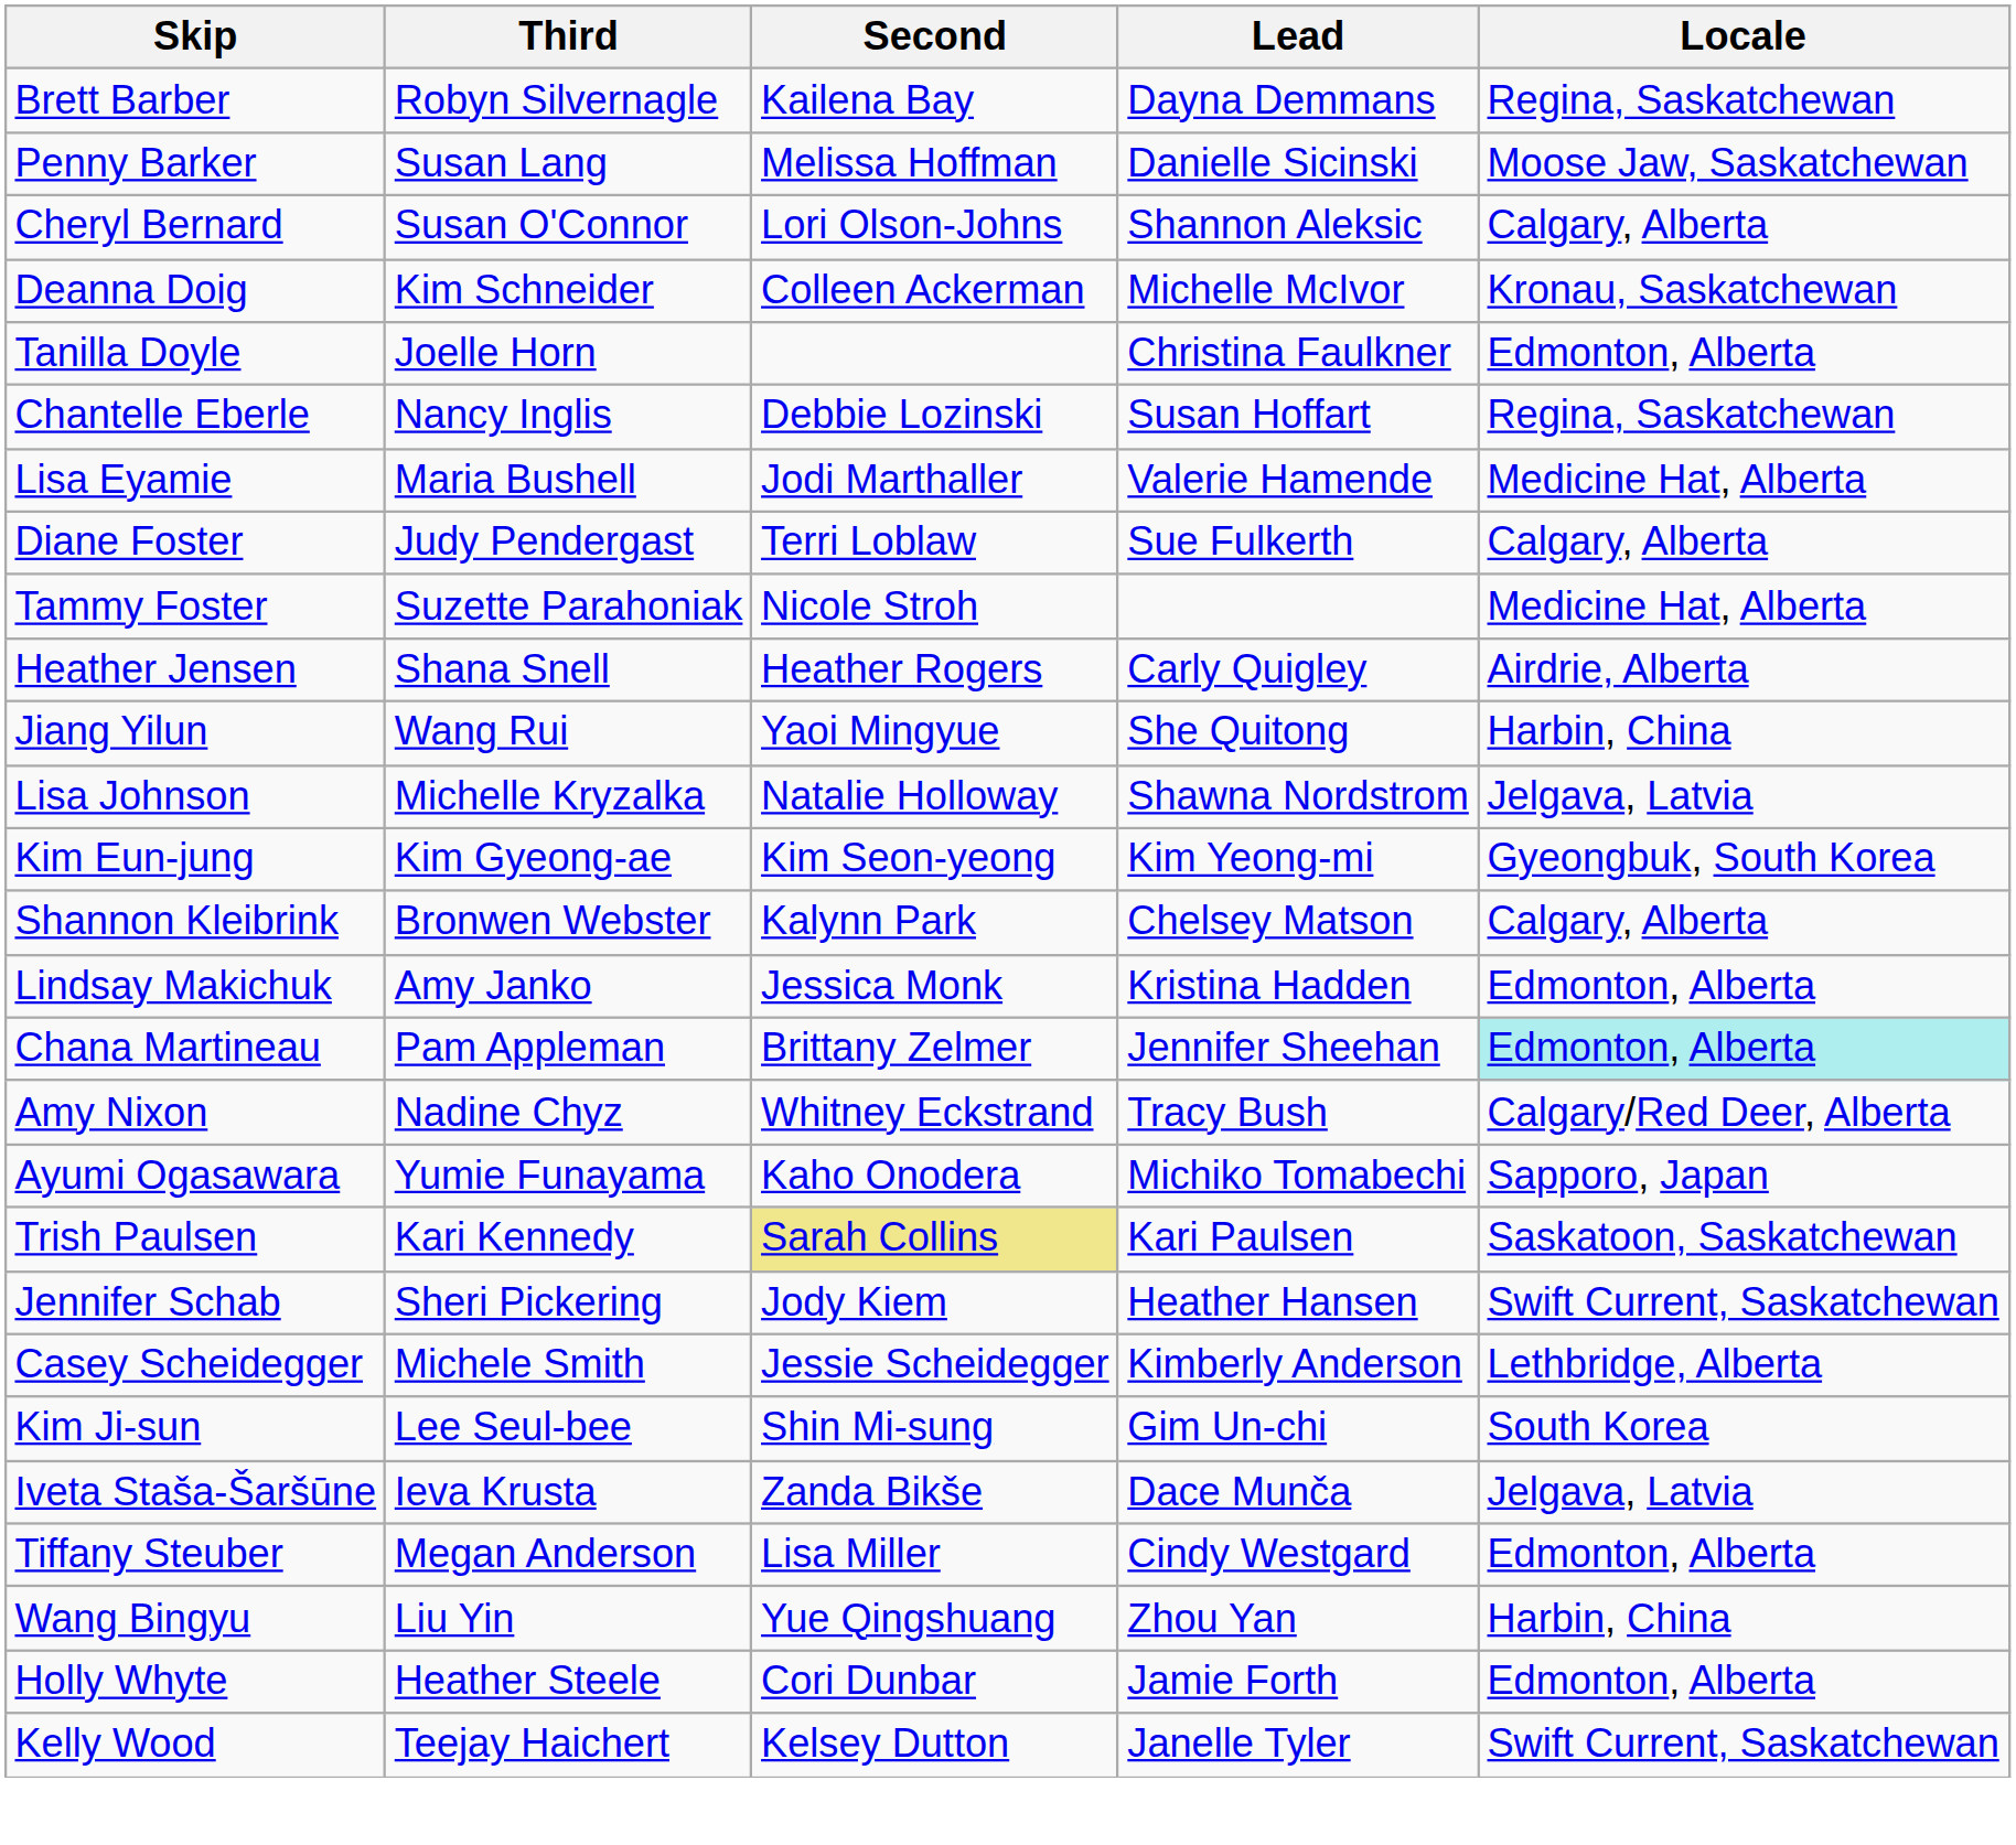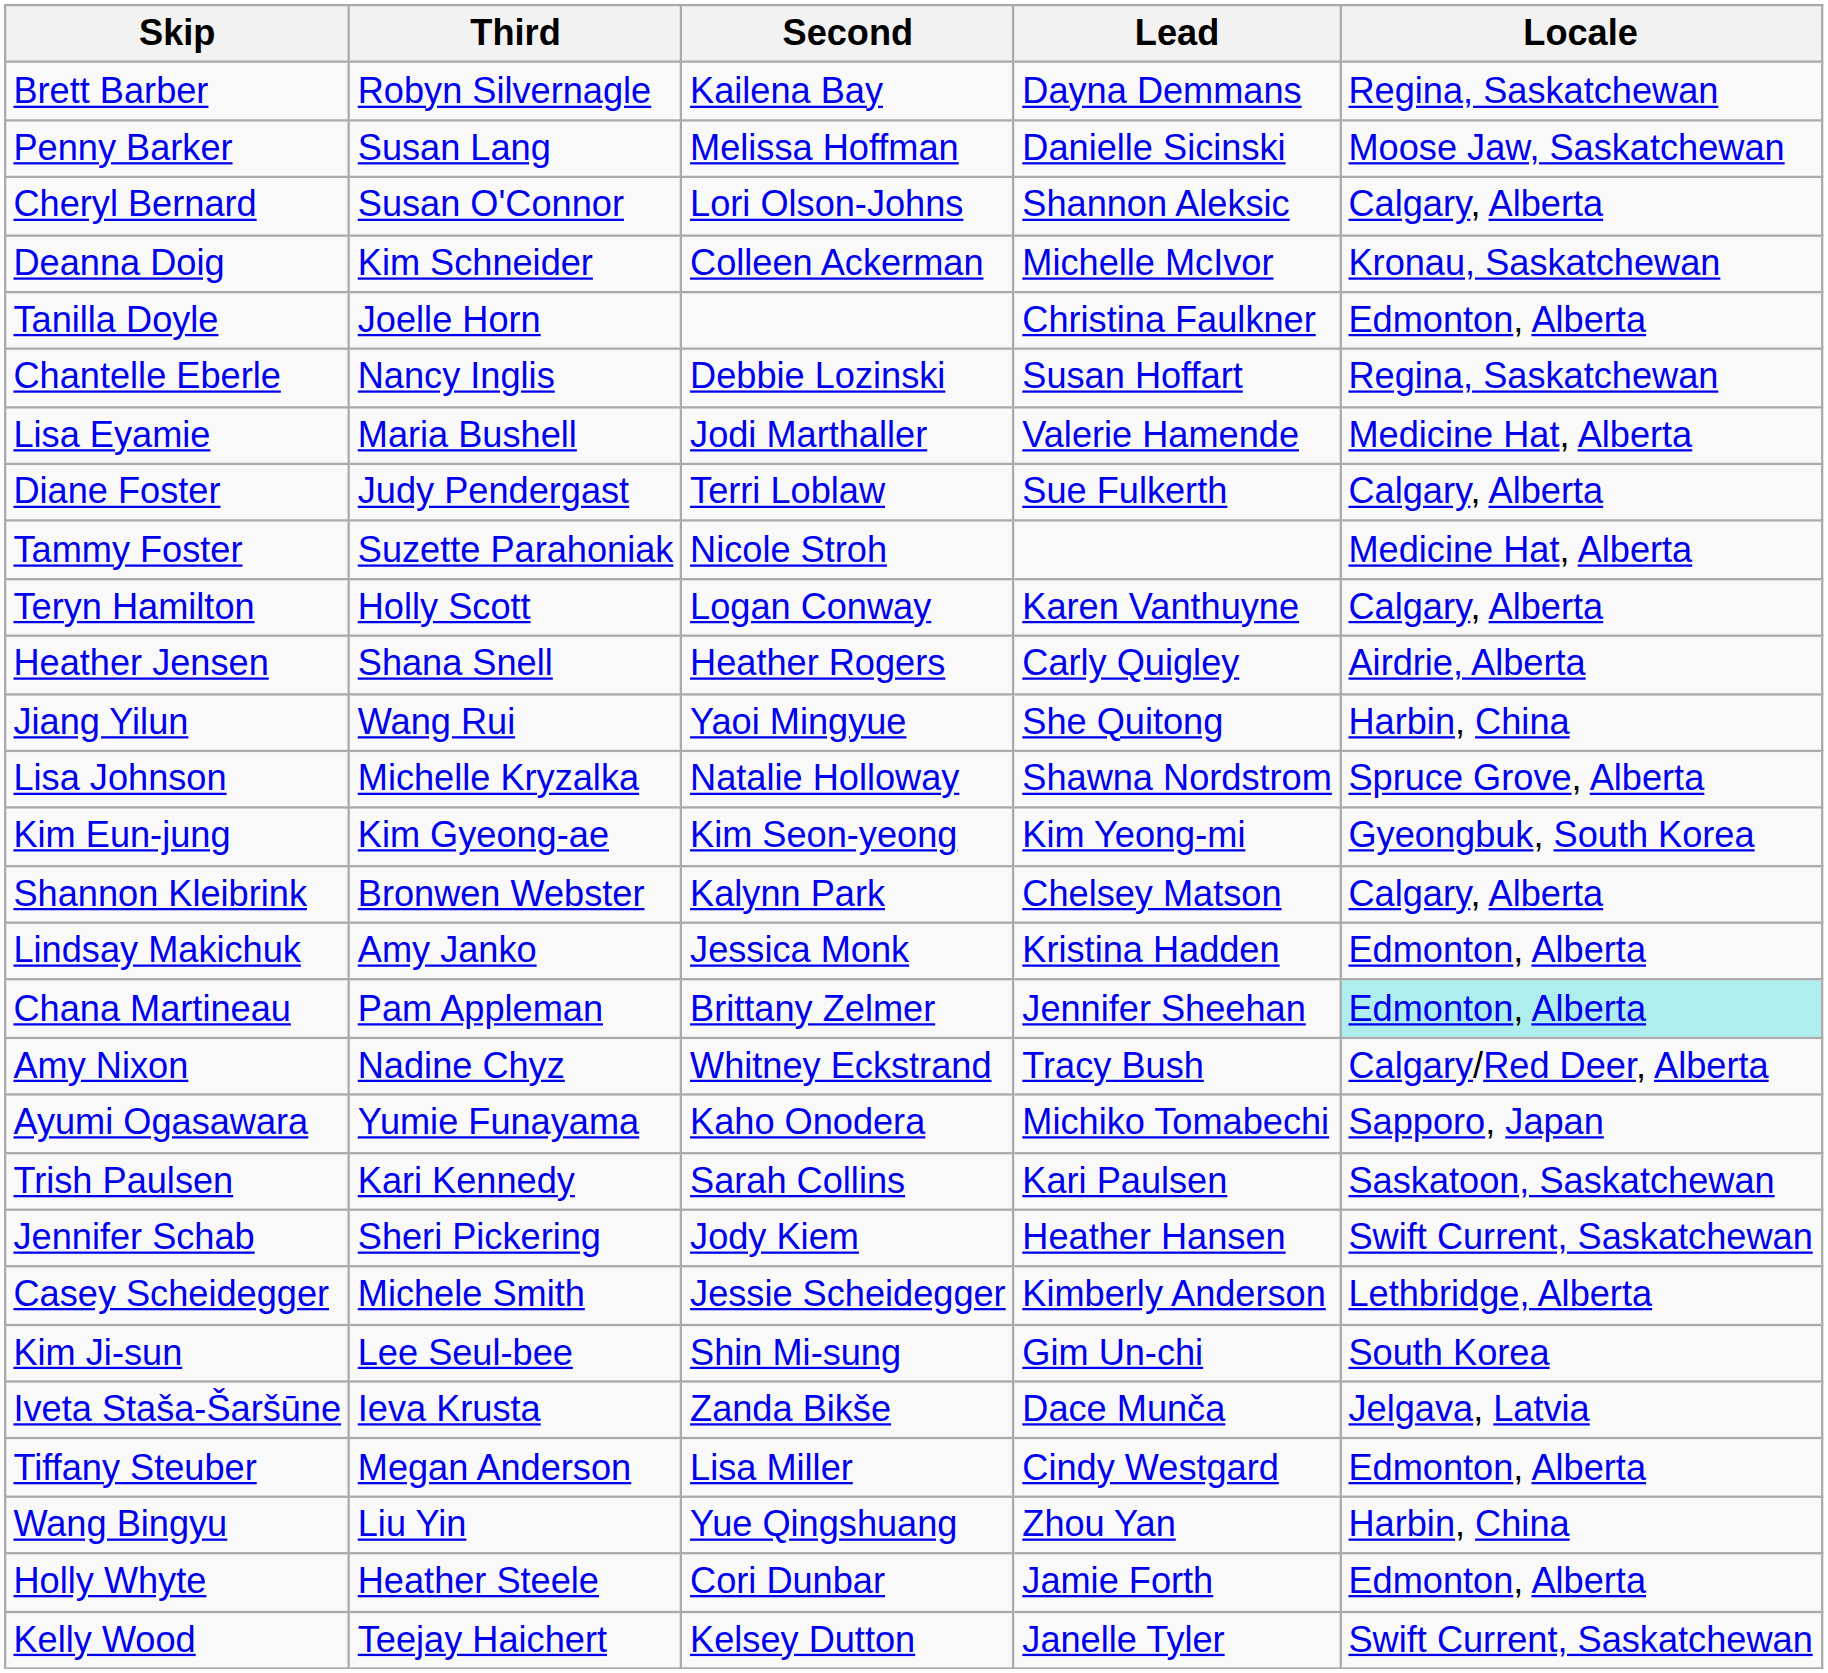 <table class=wikitable>
 <tr>
 <th>Skip</th>
 <th>Third</th>
 <th>Second</th>
 <th>Lead</th>
 <th>Locale</th>
 </tr>
 <tr>
 <td><a href='#'>Brett Barber</a></td>
 <td><a href='#'>Robyn Silvernagle</a></td>
 <td><a href='#'>Kailena Bay</a></td>
 <td><a href='#'>Dayna Demmans</a></td>
 <td> <a href='#'>Regina, Saskatchewan</a></td>
 </tr>
 <tr>
 <td><a href='#'>Penny Barker</a></td>
 <td><a href='#'>Susan Lang</a></td>
 <td><a href='#'>Melissa Hoffman</a></td>
 <td><a href='#'>Danielle Sicinski</a></td>
 <td> <a href='#'>Moose Jaw, Saskatchewan</a></td>
 </tr>
 <tr>
 <td><a href='#'>Cheryl Bernard</a></td>
 <td><a href='#'>Susan O'Connor</a></td>
 <td><a href='#'>Lori Olson-Johns</a></td>
 <td><a href='#'>Shannon Aleksic</a></td>
 <td> <a href='#'>Calgary</a>, <a href='#'>Alberta</a></td>
 </tr>
 <tr>
 <td><a href='#'>Deanna Doig</a></td>
 <td><a href='#'>Kim Schneider</a></td>
 <td><a href='#'>Colleen Ackerman</a></td>
 <td><a href='#'>Michelle McIvor</a></td>
 <td> <a href='#'>Kronau, Saskatchewan</a></td>
 </tr>
 <tr>
 <td><a href='#'>Tanilla Doyle</a></td>
 <td><a href='#'>Joelle Horn</a></td>
 <td></td>
 <td><a href='#'>Christina Faulkner</a></td>
 <td> <a href='#'>Edmonton</a>, <a href='#'>Alberta</a></td>
 </tr>
 <tr>
 <td><a href='#'>Chantelle Eberle</a></td>
 <td><a href='#'>Nancy Inglis</a></td>
 <td><a href='#'>Debbie Lozinski</a></td>
 <td><a href='#'>Susan Hoffart</a></td>
 <td> <a href='#'>Regina, Saskatchewan</a></td>
 </tr>
 <tr>
 <td><a href='#'>Lisa Eyamie</a></td>
 <td><a href='#'>Maria Bushell</a></td>
 <td><a href='#'>Jodi Marthaller</a></td>
 <td><a href='#'>Valerie Hamende</a></td>
 <td> <a href='#'>Medicine Hat</a>, <a href='#'>Alberta</a></td>
 </tr>
 <tr>
 <td><a href='#'>Diane Foster</a></td>
 <td><a href='#'>Judy Pendergast</a></td>
 <td><a href='#'>Terri Loblaw</a></td>
 <td><a href='#'>Sue Fulkerth</a></td>
 <td> <a href='#'>Calgary</a>, <a href='#'>Alberta</a></td>
 </tr>
 <tr>
 <td><a href='#'>Tammy Foster</a></td>
 <td><a href='#'>Suzette Parahoniak</a></td>
 <td><a href='#'>Nicole Stroh</a></td>
 <td></td>
 <td> <a href='#'>Medicine Hat</a>, <a href='#'>Alberta</a></td>
 </tr>
 <tr>
+<td><a href='#'>Teryn Hamilton</a></td>
+<td><a href='#'>Holly Scott</a></td>
+<td><a href='#'>Logan Conway</a></td>
+<td><a href='#'>Karen Vanthuyne</a></td>
+<td> <a href='#'>Calgary</a>, <a href='#'>Alberta</a></td>
+</tr>
+<tr>
 <td><a href='#'>Heather Jensen</a></td>
 <td><a href='#'>Shana Snell</a></td>
 <td><a href='#'>Heather Rogers</a></td>
 <td><a href='#'>Carly Quigley</a></td>
 <td> <a href='#'>Airdrie, Alberta</a></td>
 </tr>
 <tr>
 <td><a href='#'>Jiang Yilun</a></td>
 <td><a href='#'>Wang Rui</a></td>
 <td><a href='#'>Yaoi Mingyue</a></td>
 <td><a href='#'>She Quitong</a></td>
 <td> <a href='#'>Harbin</a>, <a href='#'>China</a></td>
 </tr>
 <tr>
 <td><a href='#'>Lisa Johnson</a></td>
 <td><a href='#'>Michelle Kryzalka</a></td>
 <td><a href='#'>Natalie Holloway</a></td>
 <td><a href='#'>Shawna Nordstrom</a></td>
-<td> <a href='#'>Jelgava</a>, <a href='#'>Latvia</a></td>
+<td> <a href='#'>Spruce Grove</a>, <a href='#'>Alberta</a></td>
 </tr>
 <tr>
 <td><a href='#'>Kim Eun-jung</a></td>
 <td><a href='#'>Kim Gyeong-ae</a></td>
 <td><a href='#'>Kim Seon-yeong</a></td>
 <td><a href='#'>Kim Yeong-mi</a></td>
 <td> <a href='#'>Gyeongbuk</a>, <a href='#'>South Korea</a></td>
 </tr>
 <tr>
 <td><a href='#'>Shannon Kleibrink</a></td>
 <td><a href='#'>Bronwen Webster</a></td>
 <td><a href='#'>Kalynn Park</a></td>
 <td><a href='#'>Chelsey Matson</a></td>
 <td> <a href='#'>Calgary</a>, <a href='#'>Alberta</a></td>
 </tr>
 <tr>
 <td><a href='#'>Lindsay Makichuk</a></td>
 <td><a href='#'>Amy Janko</a></td>
 <td><a href='#'>Jessica Monk</a></td>
 <td><a href='#'>Kristina Hadden</a></td>
 <td> <a href='#'>Edmonton</a>, <a href='#'>Alberta</a></td>
 </tr>
 <tr>
 <td><a href='#'>Chana Martineau</a></td>
 <td><a href='#'>Pam Appleman</a></td>
 <td><a href='#'>Brittany Zelmer</a></td>
 <td><a href='#'>Jennifer Sheehan</a></td>
 <td style="background: paleturquoise;"> <a href='#'>Edmonton</a>, <a href='#'>Alberta</a></td>
 </tr>
 <tr>
 <td><a href='#'>Amy Nixon</a></td>
 <td><a href='#'>Nadine Chyz</a></td>
 <td><a href='#'>Whitney Eckstrand</a></td>
 <td><a href='#'>Tracy Bush</a></td>
 <td> <a href='#'>Calgary</a>/<a href='#'>Red Deer</a>, <a href='#'>Alberta</a></td>
 </tr>
 <tr>
 <td><a href='#'>Ayumi Ogasawara</a></td>
 <td><a href='#'>Yumie Funayama</a></td>
 <td><a href='#'>Kaho Onodera</a></td>
 <td><a href='#'>Michiko Tomabechi</a></td>
 <td> <a href='#'>Sapporo</a>, <a href='#'>Japan</a></td>
 </tr>
 <tr>
 <td><a href='#'>Trish Paulsen</a></td>
 <td><a href='#'>Kari Kennedy</a></td>
-<td style="background: khaki;"><a href='#'>Sarah Collins</a></td>
+<td><a href='#'>Sarah Collins</a></td>
 <td><a href='#'>Kari Paulsen</a></td>
 <td> <a href='#'>Saskatoon, Saskatchewan</a></td>
 </tr>
 <tr>
 <td><a href='#'>Jennifer Schab</a></td>
 <td><a href='#'>Sheri Pickering</a></td>
 <td><a href='#'>Jody Kiem</a></td>
 <td><a href='#'>Heather Hansen</a></td>
 <td> <a href='#'>Swift Current, Saskatchewan</a></td>
 </tr>
 <tr>
 <td><a href='#'>Casey Scheidegger</a></td>
 <td><a href='#'>Michele Smith</a></td>
 <td><a href='#'>Jessie Scheidegger</a></td>
 <td><a href='#'>Kimberly Anderson</a></td>
 <td> <a href='#'>Lethbridge, Alberta</a></td>
 </tr>
 <tr>
 <td><a href='#'>Kim Ji-sun</a></td>
 <td><a href='#'>Lee Seul-bee</a></td>
 <td><a href='#'>Shin Mi-sung</a></td>
 <td><a href='#'>Gim Un-chi</a></td>
 <td> <a href='#'>South Korea</a></td>
 </tr>
 <tr>
 <td><a href='#'>Iveta Staša-Šaršūne</a></td>
 <td><a href='#'>Ieva Krusta</a></td>
 <td><a href='#'>Zanda Bikše</a></td>
 <td><a href='#'>Dace Munča</a></td>
 <td> <a href='#'>Jelgava</a>, <a href='#'>Latvia</a></td>
 </tr>
 <tr>
 <td><a href='#'>Tiffany Steuber</a></td>
 <td><a href='#'>Megan Anderson</a></td>
 <td><a href='#'>Lisa Miller</a></td>
 <td><a href='#'>Cindy Westgard</a></td>
 <td> <a href='#'>Edmonton</a>, <a href='#'>Alberta</a></td>
 </tr>
 <tr>
 <td><a href='#'>Wang Bingyu</a></td>
 <td><a href='#'>Liu Yin</a></td>
 <td><a href='#'>Yue Qingshuang</a></td>
 <td><a href='#'>Zhou Yan</a></td>
 <td> <a href='#'>Harbin</a>, <a href='#'>China</a></td>
 </tr>
 <tr>
 <td><a href='#'>Holly Whyte</a></td>
 <td><a href='#'>Heather Steele</a></td>
 <td><a href='#'>Cori Dunbar</a></td>
 <td><a href='#'>Jamie Forth</a></td>
 <td> <a href='#'>Edmonton</a>, <a href='#'>Alberta</a></td>
 </tr>
 <tr>
 <td><a href='#'>Kelly Wood</a></td>
 <td><a href='#'>Teejay Haichert</a></td>
 <td><a href='#'>Kelsey Dutton</a></td>
 <td><a href='#'>Janelle Tyler</a></td>
 <td> <a href='#'>Swift Current, Saskatchewan</a></td>
 </tr>
 </table>
